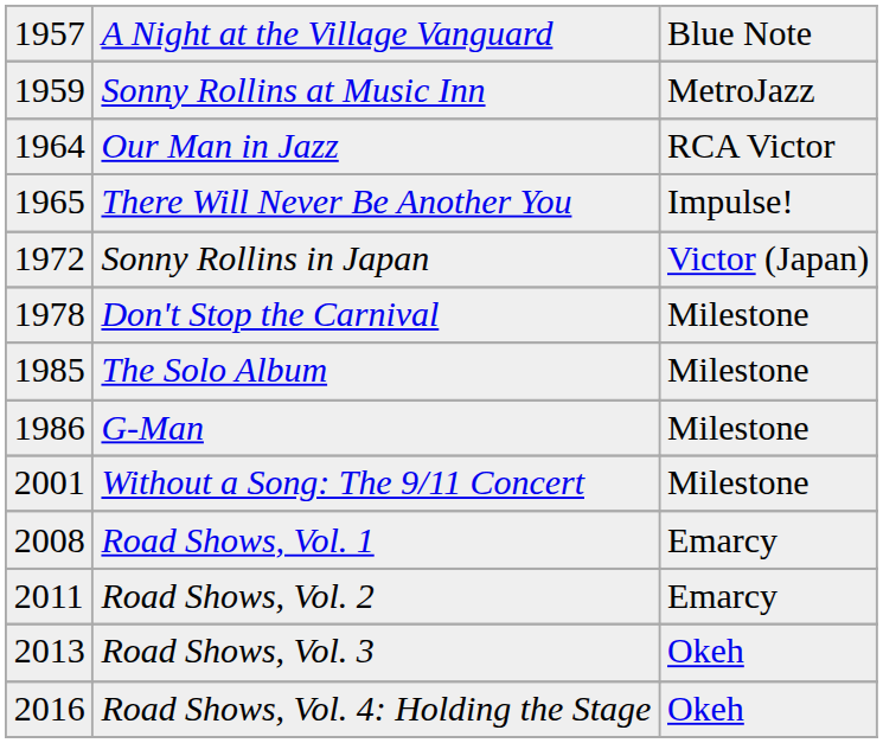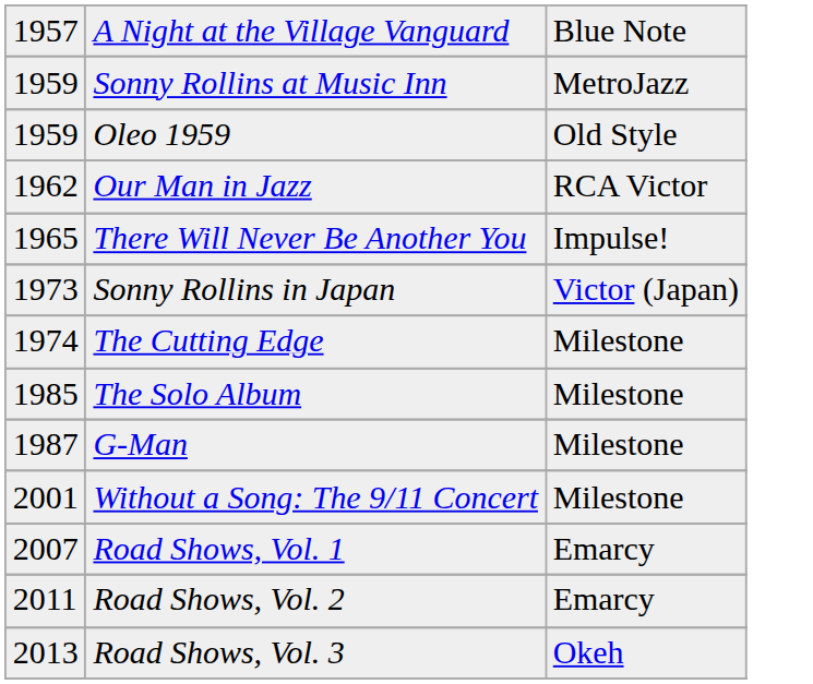 <table class="wikitable sortable">
 <tr bgcolor="#efefef">
 <td align="left" valign="top">1957</td>
 <td align="left" valign="top"><em><a href='#'>A Night at the Village Vanguard</a></em></td>
 <td align="left" valign="top">Blue Note</td>
 </tr>
 <tr>
 </tr>
 <tr bgcolor="#efefef">
 <td align="left" valign="top">1959</td>
 <td align="left" valign="top"><em><a href='#'>Sonny Rollins at Music Inn</a></em></td>
 <td align="left" valign="top">MetroJazz</td>
 </tr>
 <tr>
 </tr>
+<tr bgcolor="#efefef">
+<td align="left" valign="top">1959</td>
+<td align="left" valign="top"><em>Oleo 1959</em></td>
+<td align="left" valign="top">Old Style</td>
+</tr>
 <tr>
 </tr>
 <tr bgcolor="#efefef">
-<td align="left" valign="top">1964</td>
+<td align="left" valign="top">1962</td>
 <td align="left" valign="top"><em><a href='#'>Our Man in Jazz</a></em></td>
 <td align="left" valign="top">RCA Victor</td>
 </tr>
 <tr>
 </tr>
 <tr bgcolor="#efefef">
 <td align="left" valign="top">1965</td>
 <td align="left" valign="top"><em><a href='#'>There Will Never Be Another You</a></em></td>
 <td align="left" valign="top">Impulse!</td>
 </tr>
 <tr>
 </tr>
 <tr bgcolor="#efefef">
-<td align="left" valign="top">1972</td>
+<td align="left" valign="top">1973</td>
 <td align="left" valign="top"><em>Sonny Rollins in Japan</em></td>
 <td align="left" valign="top"><a href='#'>Victor</a> (Japan)</td>
 </tr>
 <tr>
 </tr>
+<tr bgcolor="#efefef">
+<td align="left" valign="top">1974</td>
+<td align="left" valign="top"><em><a href='#'>The Cutting Edge</a></em></td>
+<td align="left" valign="top">Milestone</td>
+</tr>
 <tr>
-</tr>
-<tr bgcolor="#efefef">
-<td align="left" valign="top">1978</td>
-<td align="left" valign="top"><em><a href='#'>Don't Stop the Carnival</a></em></td>
-<td align="left" valign="top">Milestone</td>
 </tr>
 <tr>
 </tr>
 <tr bgcolor="#efefef">
 <td align="left" valign="top">1985</td>
 <td align="left" valign="top"><em><a href='#'>The Solo Album</a></em></td>
 <td align="left" valign="top">Milestone</td>
 </tr>
 <tr>
 </tr>
 <tr bgcolor="#efefef">
-<td align="left" valign="top">1986</td>
+<td align="left" valign="top">1987</td>
 <td align="left" valign="top"><em><a href='#'>G-Man</a></em></td>
 <td align="left" valign="top">Milestone</td>
 </tr>
 <tr>
 </tr>
 <tr bgcolor="#efefef">
 <td align="left" valign="top">2001</td>
 <td align="left" valign="top"><em><a href='#'>Without a Song: The 9/11 Concert</a></em></td>
 <td align="left" valign="top">Milestone</td>
 </tr>
 <tr>
 </tr>
 <tr bgcolor="#efefef">
-<td align="left" valign="top">2008</td>
+<td align="left" valign="top">2007</td>
 <td align="left" valign="top"><em><a href='#'>Road Shows, Vol. 1</a></em></td>
 <td align="left" valign="top">Emarcy</td>
 </tr>
 <tr>
 </tr>
 <tr bgcolor="#efefef">
 <td align="left" valign="top">2011</td>
 <td align="left" valign="top"><em>Road Shows, Vol. 2</em></td>
 <td align="left" valign="top">Emarcy</td>
 </tr>
 <tr>
 </tr>
 <tr bgcolor="#efefef">
 <td align="left" valign="top">2013</td>
 <td align="left" valign="top"><em>Road Shows, Vol. 3</em></td>
 <td align="left" valign="top"><a href='#'>Okeh</a></td>
 </tr>
 <tr>
 </tr>
-<tr bgcolor="#efefef">
-<td align="left" valign="top">2016</td>
-<td align="left" valign="top"><em>Road Shows, Vol. 4: Holding the Stage</em></td>
-<td align="left" valign="top"><a href='#'>Okeh</a></td>
-</tr>
 <tr>
 </tr>
 </table>
